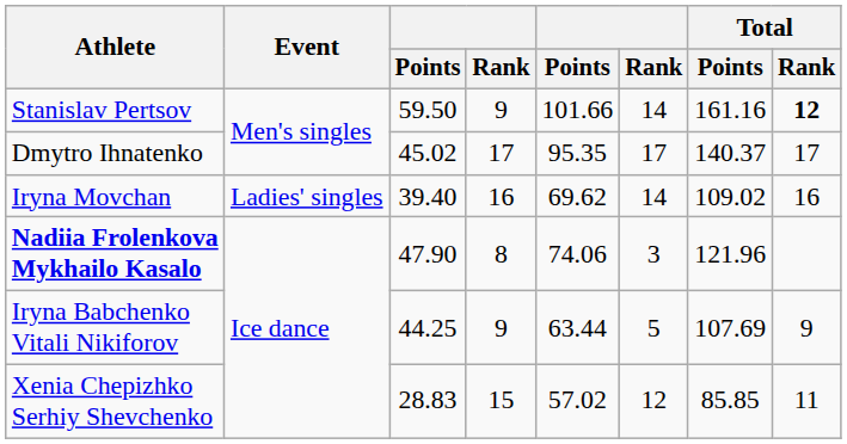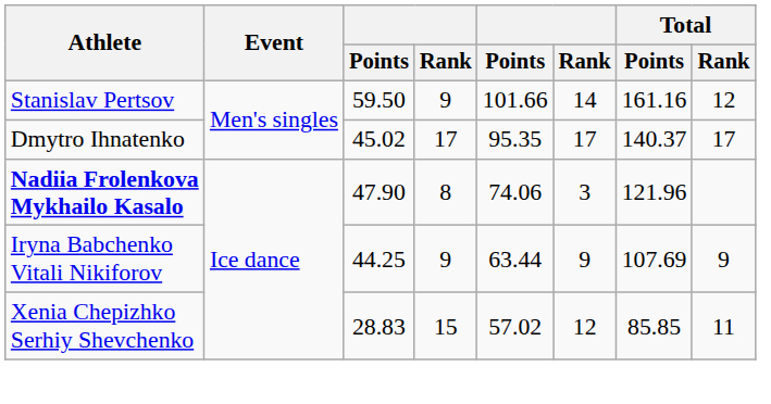 <table class=wikitable style=font-size:90%;text-align:center>
 <tr>
 <th rowspan="2">Athlete</th>
 <th rowspan="2">Event</th>
 <th colspan="2"></th>
 <th colspan="2"></th>
 <th colspan="2">Total</th>
 </tr>
 <tr style="font-size:95%">
 <th>Points</th>
 <th>Rank</th>
 <th>Points</th>
 <th>Rank</th>
 <th>Points</th>
 <th>Rank</th>
 </tr>
 <tr>
 <td align=left><a href='#'>Stanislav Pertsov</a></td>
 <td align=left rowspan=2><a href='#'>Men's singles</a></td>
 <td>59.50</td>
 <td>9</td>
 <td>101.66</td>
 <td>14</td>
 <td>161.16</td>
-<td><strong>12</strong></td>
+<td>12</td>
 </tr>
 <tr>
 <td align=left>Dmytro Ihnatenko</td>
 <td>45.02</td>
 <td>17</td>
 <td>95.35</td>
 <td>17</td>
 <td>140.37</td>
 <td>17</td>
-</tr>
-<tr>
-<td align=left><a href='#'>Iryna Movchan</a></td>
-<td align=left><a href='#'>Ladies' singles</a></td>
-<td>39.40</td>
-<td>16</td>
-<td>69.62</td>
-<td>14</td>
-<td>109.02</td>
-<td>16</td>
 </tr>
 <tr>
 <td align=left><strong><a href='#'>Nadiia Frolenkova</a><br><a href='#'>Mykhailo Kasalo</a></strong></td>
 <td align=left rowspan=3><a href='#'>Ice dance</a></td>
 <td>47.90</td>
 <td>8</td>
 <td>74.06</td>
 <td>3</td>
 <td>121.96</td>
 <td></td>
 </tr>
 <tr>
 <td align=left><a href='#'>Iryna Babchenko</a><br><a href='#'>Vitali Nikiforov</a></td>
 <td>44.25</td>
 <td>9</td>
 <td>63.44</td>
-<td>5</td>
+<td>9</td>
 <td>107.69</td>
 <td>9</td>
 </tr>
 <tr>
 <td align=left><a href='#'>Xenia Chepizhko</a><br><a href='#'>Serhiy Shevchenko</a></td>
 <td>28.83</td>
 <td>15</td>
 <td>57.02</td>
 <td>12</td>
 <td>85.85</td>
 <td>11</td>
 </tr>
 </table>
